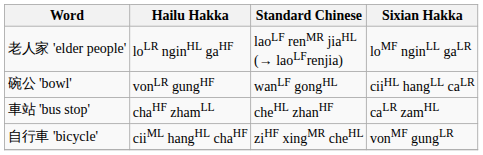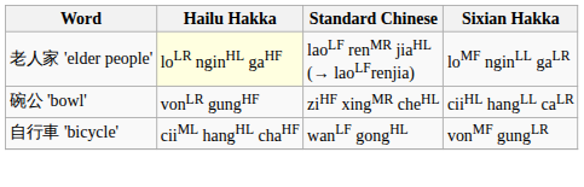 <table class="wikitable">
 <tr>
 <th>Word</th>
 <th>Hailu Hakka</th>
 <th>Standard Chinese</th>
 <th>Sixian Hakka</th>
 </tr>
 <tr>
 <td>老人家 'elder people'</td>
-<td>lo<sup>LR</sup> ngin<sup>HL</sup> ga<sup>HF</sup></td>
+<td style="background: lightyellow;">lo<sup>LR</sup> ngin<sup>HL</sup> ga<sup>HF</sup></td>
 <td>lao<sup>LF</sup> ren<sup>MR</sup> jia<sup>HL</sup><br>(→ lao<sup>LF</sup>renjia)</td>
 <td>lo<sup>MF</sup> ngin<sup>LL</sup> ga<sup>LR</sup></td>
 </tr>
 <tr>
 <td>碗公 'bowl'</td>
 <td>von<sup>LR</sup> gung<sup>HF</sup></td>
-<td>wan<sup>LF</sup> gong<sup>HL</sup></td>
+<td>zi<sup>HF</sup> xing<sup>MR</sup> che<sup>HL</sup></td>
 <td>cii<sup>HL</sup> hang<sup>LL</sup> ca<sup>LR</sup></td>
-</tr>
-<tr>
-<td>車站 'bus stop'</td>
-<td>cha<sup>HF</sup> zham<sup>LL</sup></td>
-<td>che<sup>HL</sup> zhan<sup>HF</sup></td>
-<td>ca<sup>LR</sup> zam<sup>HL</sup></td>
 </tr>
 <tr>
 <td>自行車 'bicycle'</td>
 <td>cii<sup>ML</sup> hang<sup>HL</sup> cha<sup>HF</sup></td>
-<td>zi<sup>HF</sup> xing<sup>MR</sup> che<sup>HL</sup></td>
+<td>wan<sup>LF</sup> gong<sup>HL</sup></td>
 <td>von<sup>MF</sup> gung<sup>LR</sup></td>
 </tr>
 <tr>
 </tr>
 </table>
